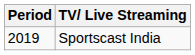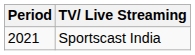 <table class="wikitable" style="text-align:left;">
 <tr>
 <th>Period</th>
 <th>TV/ Live Streaming</th>
 </tr>
 <tr>
-<td>2019</td>
+<td>2021</td>
 <td>Sportscast India</td>
 </tr>
 </table>
